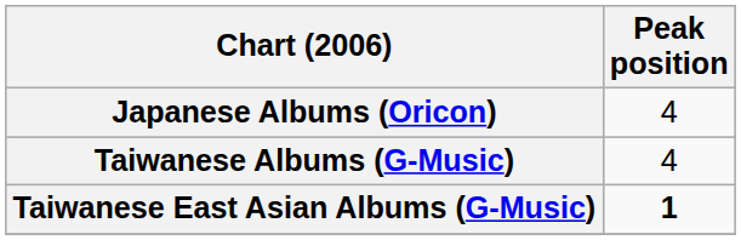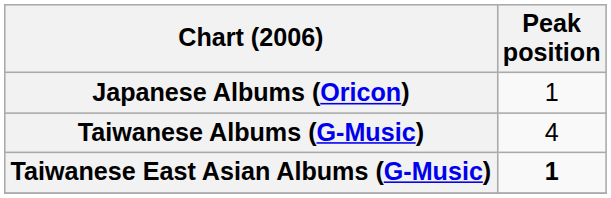 <table class="wikitable plainrowheaders sortable">
 <tr>
 <th>Chart (2006)</th>
 <th>Peak<br>position</th>
 </tr>
 <tr>
 <th scope="row">Japanese Albums (<a href='#'>Oricon</a>)</th>
-<td style="text-align:center;">4</td>
+<td style="text-align:center;">1</td>
 </tr>
 <tr>
 <th scope="row">Taiwanese Albums (<a href='#'>G-Music</a>)</th>
 <td style="text-align:center;">4</td>
 </tr>
 <tr>
 <th scope="row">Taiwanese East Asian Albums (<a href='#'>G-Music</a>)</th>
 <td style="text-align:center;"><strong>1</strong></td>
 </tr>
 <tr>
 </tr>
 </table>
